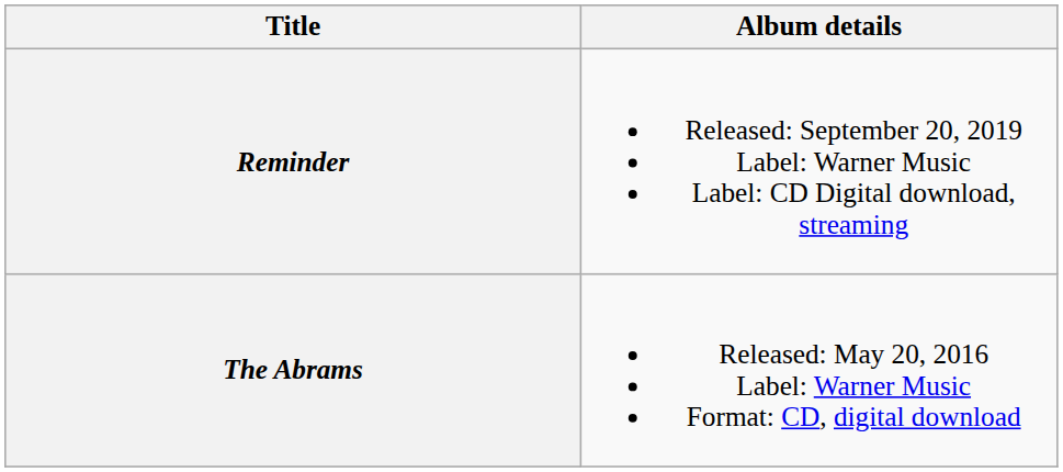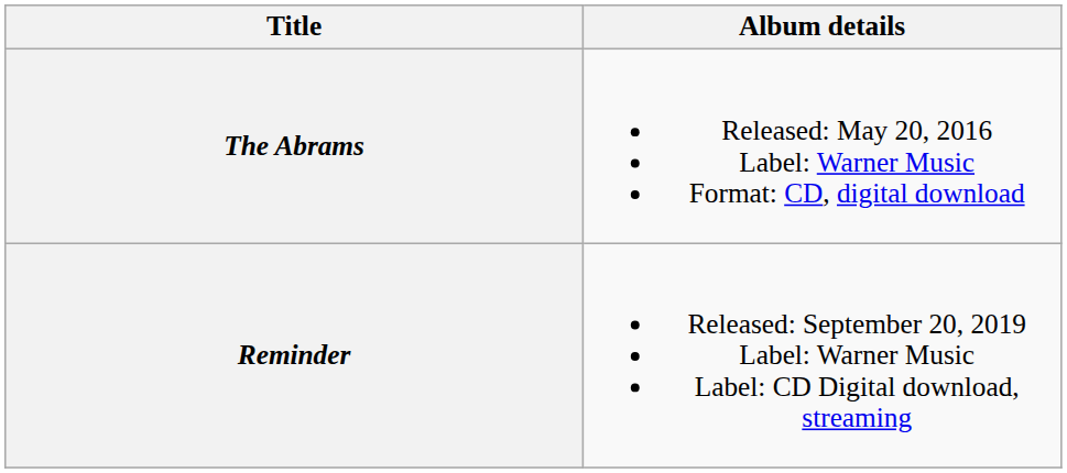 <table class="wikitable plainrowheaders" style="text-align:center">
 <tr>
 <th scope="col" rowspan="1" style="width:24em;">Title</th>
 <th scope="col" rowspan="1" style="width:19em;">Album details</th>
 </tr>
 <tr>
+<th scope="row"><em>The Abrams</em></th>
+<td><br><ul><li>Released: May 20, 2016</li><li>Label: <a href='#'>Warner Music</a></li><li>Format: <a href='#'>CD</a>, <a href='#'>digital download</a></li></ul></td>
+</tr>
+<tr>
 <th scope="row"><em>Reminder</em></th>
 <td><br><ul><li>Released: September 20, 2019</li><li>Label: Warner Music</li><li>Label: CD Digital download, <a href='#'>streaming</a></li></ul></td>
 </tr>
-<tr>
-<th scope="row"><em>The Abrams</em></th>
-<td><br><ul><li>Released: May 20, 2016</li><li>Label: <a href='#'>Warner Music</a></li><li>Format: <a href='#'>CD</a>, <a href='#'>digital download</a></li></ul></td>
-</tr>
 </table>
